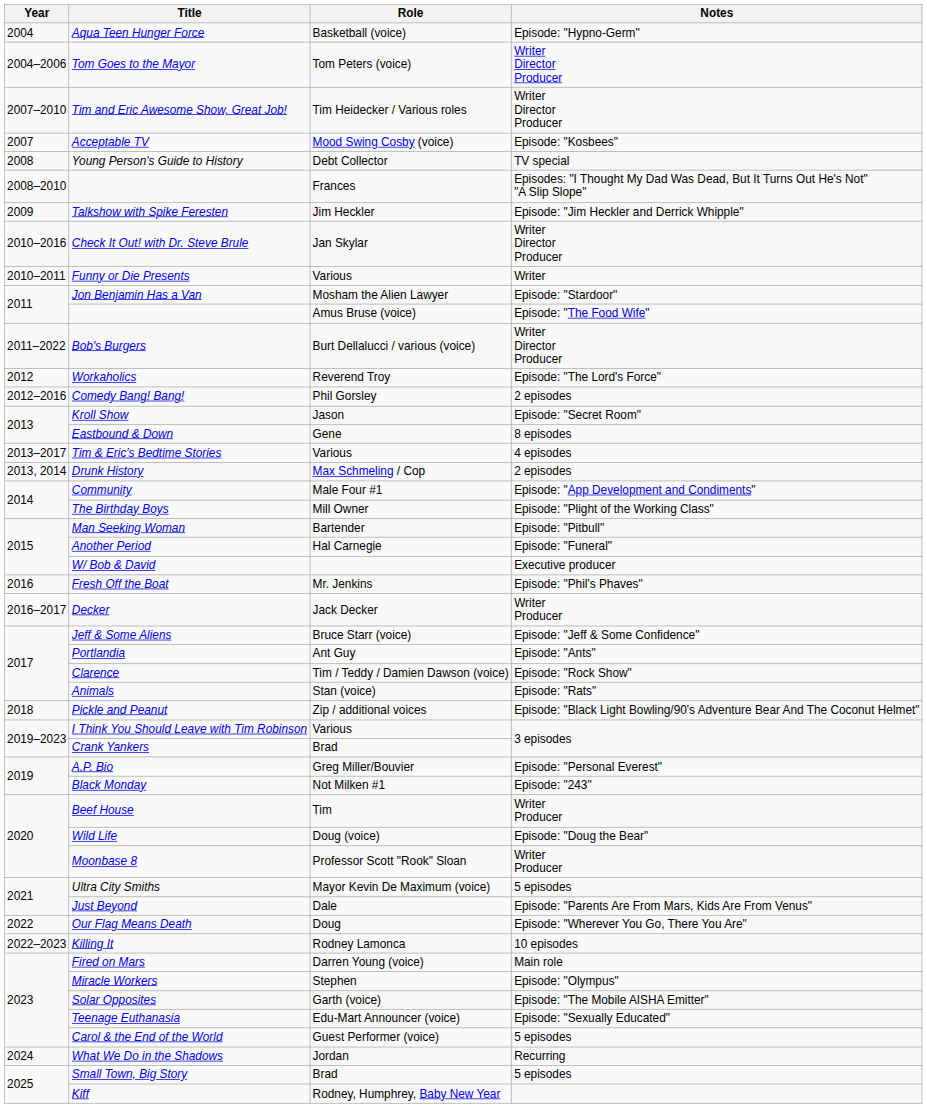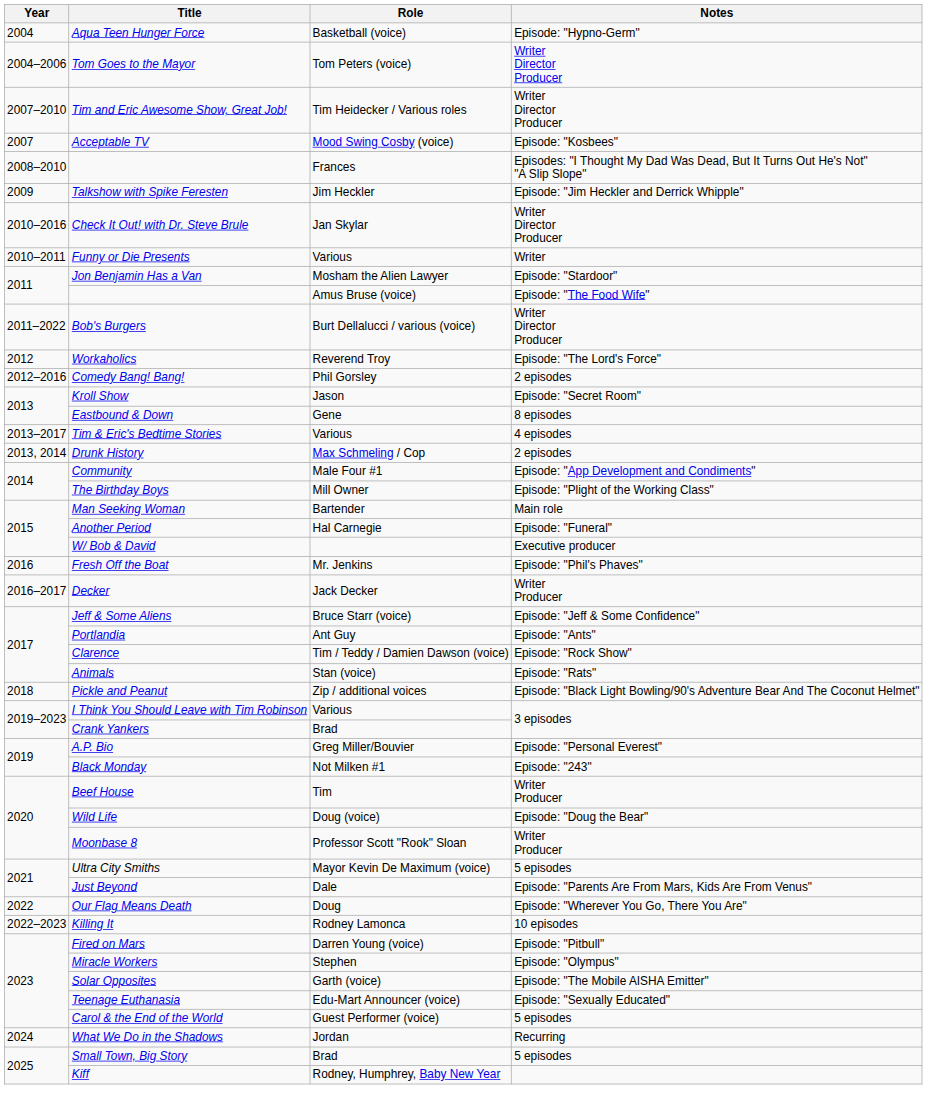 <table class="wikitable sortable">
 <tr>
 <th>Year</th>
 <th>Title</th>
 <th>Role</th>
 <th class = "unsortable">Notes</th>
 </tr>
 <tr>
 <td>2004</td>
 <td><em><a href='#'>Aqua Teen Hunger Force</a></em></td>
 <td>Basketball (voice)</td>
 <td>Episode: "Hypno-Germ"</td>
 </tr>
 <tr>
 <td>2004–2006</td>
 <td><em><a href='#'>Tom Goes to the Mayor</a></em></td>
 <td>Tom Peters (voice)</td>
 <td><a href='#'>Writer</a><br><a href='#'>Director</a><br><a href='#'>Producer</a></td>
 </tr>
 <tr>
 <td>2007–2010</td>
 <td><em><a href='#'>Tim and Eric Awesome Show, Great Job!</a></em></td>
 <td>Tim Heidecker / Various roles</td>
 <td>Writer<br>Director<br>Producer</td>
 </tr>
 <tr>
 <td>2007</td>
 <td><em><a href='#'>Acceptable TV</a></em></td>
 <td><a href='#'>Mood Swing Cosby</a> (voice)</td>
 <td>Episode: "Kosbees"</td>
-</tr>
-<tr>
-<td>2008</td>
-<td><em>Young Person's Guide to History</em></td>
-<td>Debt Collector</td>
-<td>TV special</td>
 </tr>
 <tr>
 <td>2008–2010</td>
 <td><em></em></td>
 <td>Frances</td>
 <td>Episodes: "I Thought My Dad Was Dead, But It Turns Out He's Not"<br>"A Slip Slope"</td>
 </tr>
 <tr>
 <td>2009</td>
 <td><em><a href='#'>Talkshow with Spike Feresten</a></em></td>
 <td>Jim Heckler</td>
 <td>Episode: "Jim Heckler and Derrick Whipple"</td>
 </tr>
 <tr>
 <td>2010–2016</td>
 <td><em><a href='#'>Check It Out! with Dr. Steve Brule</a></em></td>
 <td>Jan Skylar</td>
 <td>Writer<br>Director<br>Producer</td>
 </tr>
 <tr>
 <td>2010–2011</td>
 <td><em><a href='#'>Funny or Die Presents</a></em></td>
 <td>Various</td>
 <td>Writer</td>
 </tr>
 <tr>
 <td rowspan= "2">2011</td>
 <td><em><a href='#'>Jon Benjamin Has a Van</a></em></td>
 <td>Mosham the Alien Lawyer</td>
 <td>Episode: "Stardoor"</td>
 </tr>
 <tr>
 <td><em></em></td>
 <td>Amus Bruse (voice)</td>
 <td>Episode: "<a href='#'>The Food Wife</a>"</td>
 </tr>
 <tr>
 <td>2011–2022</td>
 <td><em><a href='#'>Bob's Burgers</a></em></td>
 <td>Burt Dellalucci / various (voice)</td>
 <td>Writer<br>Director<br>Producer</td>
 </tr>
 <tr>
 <td>2012</td>
 <td><em><a href='#'>Workaholics</a></em></td>
 <td>Reverend Troy</td>
 <td>Episode: "The Lord's Force"</td>
 </tr>
 <tr>
 <td>2012–2016</td>
 <td><em><a href='#'>Comedy Bang! Bang!</a></em></td>
 <td>Phil Gorsley</td>
 <td>2 episodes</td>
 </tr>
 <tr>
 <td rowspan= "2">2013</td>
 <td><em><a href='#'>Kroll Show</a></em></td>
 <td>Jason</td>
 <td>Episode: "Secret Room"</td>
 </tr>
 <tr>
 <td><em><a href='#'>Eastbound & Down</a></em></td>
 <td>Gene</td>
 <td>8 episodes</td>
 </tr>
 <tr>
 <td>2013–2017</td>
 <td><em><a href='#'>Tim & Eric's Bedtime Stories</a></em></td>
 <td>Various</td>
 <td>4 episodes</td>
 </tr>
 <tr>
 <td>2013, 2014</td>
 <td><em><a href='#'>Drunk History</a></em></td>
 <td><a href='#'>Max Schmeling</a> / Cop</td>
 <td>2 episodes</td>
 </tr>
 <tr>
 <td rowspan="2">2014</td>
 <td><em><a href='#'>Community</a></em></td>
 <td>Male Four #1</td>
 <td>Episode: "<a href='#'>App Development and Condiments</a>"</td>
 </tr>
 <tr>
 <td><em><a href='#'>The Birthday Boys</a></em></td>
 <td>Mill Owner</td>
 <td>Episode: "Plight of the Working Class"</td>
 </tr>
 <tr>
 <td rowspan= "3">2015</td>
 <td><em><a href='#'>Man Seeking Woman</a></em></td>
 <td>Bartender</td>
-<td>Episode: "Pitbull"</td>
+<td>Main role</td>
 </tr>
 <tr>
 <td><em><a href='#'>Another Period</a></em></td>
 <td>Hal Carnegie</td>
 <td>Episode: "Funeral"</td>
 </tr>
 <tr>
 <td><em><a href='#'>W/ Bob & David</a></em></td>
 <td></td>
 <td>Executive producer</td>
 </tr>
 <tr>
 <td>2016</td>
 <td><em><a href='#'>Fresh Off the Boat</a></em></td>
 <td>Mr. Jenkins</td>
 <td>Episode: "Phil's Phaves"</td>
 </tr>
 <tr>
 <td>2016–2017</td>
 <td><em><a href='#'>Decker</a></em></td>
 <td>Jack Decker</td>
 <td>Writer<br>Producer</td>
 </tr>
 <tr>
 <td rowspan="4">2017</td>
 <td><em><a href='#'>Jeff & Some Aliens</a></em></td>
 <td>Bruce Starr (voice)</td>
 <td>Episode: "Jeff & Some Confidence"</td>
 </tr>
 <tr>
 <td><em><a href='#'>Portlandia</a></em></td>
 <td>Ant Guy</td>
 <td>Episode: "Ants"</td>
 </tr>
 <tr>
 <td><em><a href='#'>Clarence</a></em></td>
 <td>Tim / Teddy / Damien Dawson (voice)</td>
 <td>Episode: "Rock Show"</td>
 </tr>
 <tr>
 <td><em><a href='#'>Animals</a></em></td>
 <td>Stan (voice)</td>
 <td>Episode: "Rats"</td>
 </tr>
 <tr>
 <td>2018</td>
 <td><em><a href='#'>Pickle and Peanut</a></em></td>
 <td>Zip / additional voices</td>
 <td>Episode: "Black Light Bowling/90's Adventure Bear And The Coconut Helmet"</td>
 </tr>
 <tr>
 <td rowspan="2">2019–2023</td>
 <td><em><a href='#'>I Think You Should Leave with Tim Robinson</a></em></td>
 <td>Various</td>
 <td rowspan="2">3 episodes</td>
 </tr>
 <tr>
 <td><em><a href='#'>Crank Yankers</a></em></td>
 <td>Brad</td>
 </tr>
 <tr>
 <td rowspan="2">2019</td>
 <td><em><a href='#'>A.P. Bio</a></em></td>
 <td>Greg Miller/Bouvier</td>
 <td>Episode: "Personal Everest"</td>
 </tr>
 <tr>
 <td><em><a href='#'>Black Monday</a></em></td>
 <td>Not Milken #1</td>
 <td>Episode: "243"</td>
 </tr>
 <tr>
 <td rowspan="3">2020</td>
 <td><em><a href='#'>Beef House</a></em></td>
 <td>Tim</td>
 <td>Writer<br>Producer</td>
 </tr>
 <tr>
 <td><em><a href='#'>Wild Life</a></em></td>
 <td>Doug (voice)</td>
 <td>Episode: "Doug the Bear"</td>
 </tr>
 <tr>
 <td><em><a href='#'>Moonbase 8</a></em></td>
 <td>Professor Scott "Rook" Sloan</td>
 <td>Writer<br>Producer</td>
 </tr>
 <tr>
 <td rowspan="2">2021</td>
 <td><em>Ultra City Smiths</em></td>
 <td>Mayor Kevin De Maximum (voice)</td>
 <td>5 episodes</td>
 </tr>
 <tr>
 <td><em><a href='#'>Just Beyond</a></em></td>
 <td>Dale</td>
 <td>Episode: "Parents Are From Mars, Kids Are From Venus"</td>
 </tr>
 <tr>
 <td>2022</td>
 <td><em><a href='#'>Our Flag Means Death</a></em></td>
 <td>Doug</td>
 <td>Episode: "Wherever You Go, There You Are"</td>
 </tr>
 <tr>
 <td>2022–2023</td>
 <td><em><a href='#'>Killing It</a></em></td>
 <td>Rodney Lamonca</td>
 <td>10 episodes</td>
 </tr>
 <tr>
 <td rowspan="5">2023</td>
 <td><em><a href='#'>Fired on Mars</a></em></td>
 <td>Darren Young (voice)</td>
-<td>Main role</td>
+<td>Episode: "Pitbull"</td>
 </tr>
 <tr>
 <td><em><a href='#'>Miracle Workers</a></em></td>
 <td>Stephen</td>
 <td>Episode: "Olympus"</td>
 </tr>
 <tr>
 <td><em><a href='#'>Solar Opposites</a></em></td>
 <td>Garth (voice)</td>
 <td>Episode: "The Mobile AISHA Emitter"</td>
 </tr>
 <tr>
 <td><em><a href='#'>Teenage Euthanasia</a></em></td>
 <td>Edu-Mart Announcer (voice)</td>
 <td>Episode: "Sexually Educated"</td>
 </tr>
 <tr>
 <td><em><a href='#'>Carol & the End of the World</a></em></td>
 <td>Guest Performer (voice)</td>
 <td>5 episodes</td>
 </tr>
 <tr>
 <td>2024</td>
 <td><em><a href='#'>What We Do in the Shadows</a></em></td>
 <td>Jordan</td>
 <td>Recurring</td>
 </tr>
 <tr>
 <td rowspan="2">2025</td>
 <td><em><a href='#'>Small Town, Big Story</a></em></td>
 <td>Brad</td>
 <td>5 episodes</td>
 </tr>
 <tr>
 <td><em><a href='#'>Kiff</a></em></td>
 <td>Rodney, Humphrey, <a href='#'>Baby New Year</a></td>
 <td></td>
 </tr>
 </table>
